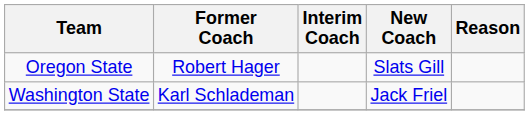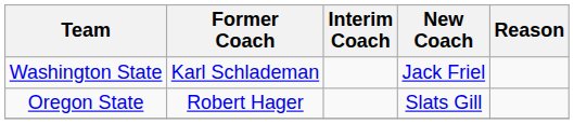 <table class="wikitable" style="text-align:center;">
 <tr>
 <th>Team</th>
 <th>Former<br>Coach</th>
 <th>Interim<br>Coach</th>
 <th>New<br>Coach</th>
 <th>Reason</th>
 </tr>
 <tr>
+<td><a href='#'>Washington State</a></td>
+<td><a href='#'>Karl Schlademan</a></td>
+<td></td>
+<td><a href='#'>Jack Friel</a></td>
+<td></td>
+</tr>
+<tr>
 <td><a href='#'>Oregon State</a></td>
 <td><a href='#'>Robert Hager</a></td>
 <td></td>
 <td><a href='#'>Slats Gill</a></td>
 <td></td>
 </tr>
 <tr>
-<td><a href='#'>Washington State</a></td>
-<td><a href='#'>Karl Schlademan</a></td>
-<td></td>
-<td><a href='#'>Jack Friel</a></td>
-<td></td>
-</tr>
-<tr>
 </tr>
 </table>
